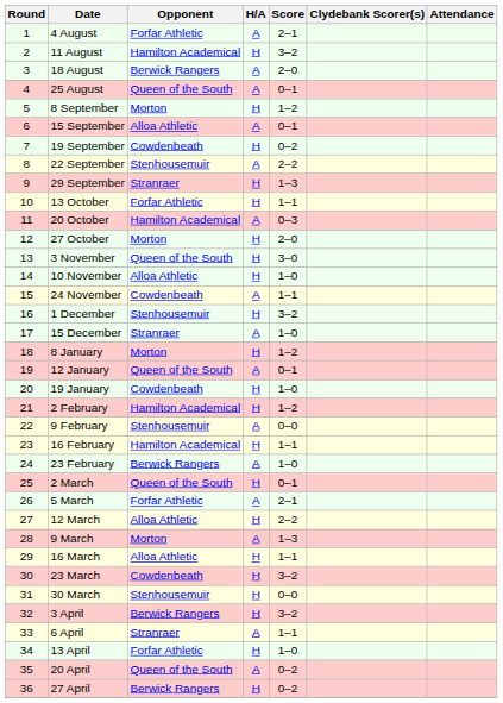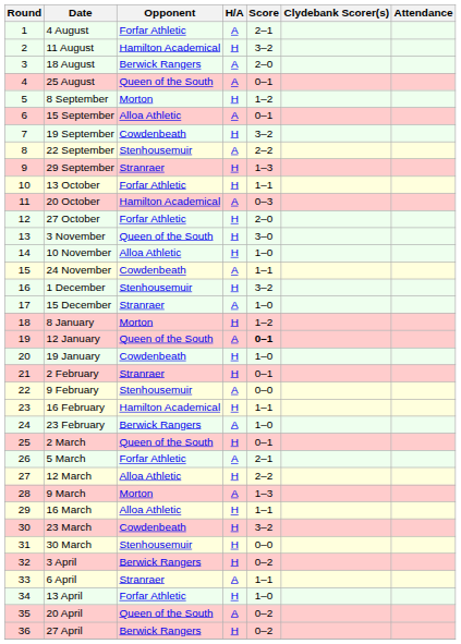 <table class="wikitable" style="text-align:center">
 <tr>
 <th>Round</th>
 <th>Date</th>
 <th>Opponent</th>
 <th>H/A</th>
 <th>Score</th>
 <th>Clydebank Scorer(s)</th>
 <th>Attendance</th>
 </tr>
 <tr bgcolor=#EEFFEE>
 <td>1</td>
 <td align=left>4 August</td>
 <td align=left><a href='#'>Forfar Athletic</a></td>
 <td><a href='#'>A</a></td>
 <td>2–1</td>
 <td align=left></td>
 <td></td>
 </tr>
 <tr bgcolor=#EEFFEE>
 <td>2</td>
 <td align=left>11 August</td>
 <td align=left><a href='#'>Hamilton Academical</a></td>
 <td><a href='#'>H</a></td>
 <td>3–2</td>
 <td align=left></td>
 <td></td>
 </tr>
 <tr bgcolor=#EEFFEE>
 <td>3</td>
 <td align=left>18 August</td>
 <td align=left><a href='#'>Berwick Rangers</a></td>
 <td><a href='#'>A</a></td>
 <td>2–0</td>
 <td align=left></td>
 <td></td>
 </tr>
 <tr bgcolor=#FFCCCC>
 <td>4</td>
 <td align=left>25 August</td>
 <td align=left><a href='#'>Queen of the South</a></td>
 <td><a href='#'>A</a></td>
 <td>0–1</td>
 <td align=left></td>
 <td></td>
 </tr>
 <tr bgcolor=#EEFFEE>
 <td>5</td>
 <td align=left>8 September</td>
 <td align=left><a href='#'>Morton</a></td>
 <td><a href='#'>H</a></td>
 <td>1–2</td>
 <td align=left></td>
 <td></td>
 </tr>
 <tr bgcolor=#FFCCCC>
 <td>6</td>
 <td align=left>15 September</td>
 <td align=left><a href='#'>Alloa Athletic</a></td>
 <td><a href='#'>A</a></td>
 <td>0–1</td>
 <td align=left></td>
 <td></td>
 </tr>
 <tr bgcolor=#EEFFEE>
 <td>7</td>
 <td align=left>19 September</td>
 <td align=left><a href='#'>Cowdenbeath</a></td>
 <td><a href='#'>H</a></td>
-<td>0–2</td>
+<td>3–2</td>
 <td align=left></td>
 <td></td>
 </tr>
 <tr bgcolor=#FFFFDD>
 <td>8</td>
 <td align=left>22 September</td>
 <td align=left><a href='#'>Stenhousemuir</a></td>
 <td><a href='#'>A</a></td>
 <td>2–2</td>
 <td align=left></td>
 <td></td>
 </tr>
 <tr bgcolor=#FFCCCC>
 <td>9</td>
 <td align=left>29 September</td>
 <td align=left><a href='#'>Stranraer</a></td>
 <td><a href='#'>H</a></td>
 <td>1–3</td>
 <td align=left></td>
 <td></td>
 </tr>
 <tr bgcolor=#FFFFDD>
 <td>10</td>
 <td align=left>13 October</td>
 <td align=left><a href='#'>Forfar Athletic</a></td>
 <td><a href='#'>H</a></td>
 <td>1–1</td>
 <td align=left></td>
 <td></td>
 </tr>
 <tr bgcolor=#FFCCCC>
 <td>11</td>
 <td align=left>20 October</td>
 <td align=left><a href='#'>Hamilton Academical</a></td>
 <td><a href='#'>A</a></td>
 <td>0–3</td>
 <td align=left></td>
 <td></td>
 </tr>
 <tr bgcolor=#EEFFEE>
 <td>12</td>
 <td align=left>27 October</td>
-<td align=left><a href='#'>Morton</a></td>
+<td align=left><a href='#'>Forfar Athletic</a></td>
 <td><a href='#'>H</a></td>
 <td>2–0</td>
 <td align=left></td>
 <td></td>
 </tr>
 <tr bgcolor=#EEFFEE>
 <td>13</td>
 <td align=left>3 November</td>
 <td align=left><a href='#'>Queen of the South</a></td>
 <td><a href='#'>H</a></td>
 <td>3–0</td>
 <td align=left></td>
 <td></td>
 </tr>
 <tr bgcolor=#EEFFEE>
 <td>14</td>
 <td align=left>10 November</td>
 <td align=left><a href='#'>Alloa Athletic</a></td>
 <td><a href='#'>H</a></td>
 <td>1–0</td>
 <td align=left></td>
 <td></td>
 </tr>
 <tr bgcolor=#FFFFDD>
 <td>15</td>
 <td align=left>24 November</td>
 <td align=left><a href='#'>Cowdenbeath</a></td>
 <td><a href='#'>A</a></td>
 <td>1–1</td>
 <td align=left></td>
 <td></td>
 </tr>
 <tr bgcolor=#EEFFEE>
 <td>16</td>
 <td align=left>1 December</td>
 <td align=left><a href='#'>Stenhousemuir</a></td>
 <td><a href='#'>H</a></td>
 <td>3–2</td>
 <td align=left></td>
 <td></td>
 </tr>
 <tr bgcolor=#EEFFEE>
 <td>17</td>
 <td align=left>15 December</td>
 <td align=left><a href='#'>Stranraer</a></td>
 <td><a href='#'>A</a></td>
 <td>1–0</td>
 <td align=left></td>
 <td></td>
 </tr>
 <tr bgcolor=#FFCCCC>
 <td>18</td>
 <td align=left>8 January</td>
 <td align=left><a href='#'>Morton</a></td>
 <td><a href='#'>H</a></td>
 <td>1–2</td>
 <td align=left></td>
 <td></td>
 </tr>
 <tr bgcolor=#FFCCCC>
 <td>19</td>
 <td align=left>12 January</td>
 <td align=left><a href='#'>Queen of the South</a></td>
 <td><a href='#'>A</a></td>
-<td>0–1</td>
+<td><strong>0–1</strong></td>
 <td align=left></td>
 <td></td>
 </tr>
 <tr bgcolor=#EEFFEE>
 <td>20</td>
 <td align=left>19 January</td>
 <td align=left><a href='#'>Cowdenbeath</a></td>
 <td><a href='#'>H</a></td>
 <td>1–0</td>
 <td align=left></td>
 <td></td>
 </tr>
 <tr bgcolor=#FFCCCC>
 <td>21</td>
 <td align=left>2 February</td>
-<td align=left><a href='#'>Hamilton Academical</a></td>
+<td align=left><a href='#'>Stranraer</a></td>
 <td><a href='#'>H</a></td>
-<td>1–2</td>
+<td>0–1</td>
 <td align=left></td>
 <td></td>
 </tr>
 <tr bgcolor=#FFFFDD>
 <td>22</td>
 <td align=left>9 February</td>
 <td align=left><a href='#'>Stenhousemuir</a></td>
 <td><a href='#'>A</a></td>
 <td>0–0</td>
 <td align=left></td>
 <td></td>
 </tr>
 <tr bgcolor=#FFFFDD>
 <td>23</td>
 <td align=left>16 February</td>
 <td align=left><a href='#'>Hamilton Academical</a></td>
 <td><a href='#'>H</a></td>
 <td>1–1</td>
 <td align=left></td>
 <td></td>
 </tr>
 <tr bgcolor=#EEFFEE>
 <td>24</td>
 <td align=left>23 February</td>
 <td align=left><a href='#'>Berwick Rangers</a></td>
 <td><a href='#'>A</a></td>
 <td>1–0</td>
 <td align=left></td>
 <td></td>
 </tr>
 <tr bgcolor=#FFCCCC>
 <td>25</td>
 <td align=left>2 March</td>
 <td align=left><a href='#'>Queen of the South</a></td>
 <td><a href='#'>H</a></td>
 <td>0–1</td>
 <td align=left></td>
 <td></td>
 </tr>
 <tr bgcolor=#EEFFEE>
 <td>26</td>
 <td align=left>5 March</td>
 <td align=left><a href='#'>Forfar Athletic</a></td>
 <td><a href='#'>A</a></td>
 <td>2–1</td>
 <td align=left></td>
 <td></td>
 </tr>
 <tr bgcolor=#FFFFDD>
 <td>27</td>
 <td align=left>12 March</td>
 <td align=left><a href='#'>Alloa Athletic</a></td>
 <td><a href='#'>H</a></td>
 <td>2–2</td>
 <td align=left></td>
 <td></td>
 </tr>
 <tr bgcolor=#FFCCCC>
 <td>28</td>
 <td align=left>9 March</td>
 <td align=left><a href='#'>Morton</a></td>
 <td><a href='#'>A</a></td>
 <td>1–3</td>
 <td align=left></td>
 <td></td>
 </tr>
 <tr bgcolor=#FFFFDD>
 <td>29</td>
 <td align=left>16 March</td>
 <td align=left><a href='#'>Alloa Athletic</a></td>
 <td><a href='#'>H</a></td>
 <td>1–1</td>
 <td align=left></td>
 <td></td>
 </tr>
 <tr bgcolor=#FFCCCC>
 <td>30</td>
 <td align=left>23 March</td>
 <td align=left><a href='#'>Cowdenbeath</a></td>
 <td><a href='#'>H</a></td>
 <td>3–2</td>
 <td align=left></td>
 <td></td>
 </tr>
 <tr bgcolor=#FFFFDD>
 <td>31</td>
 <td align=left>30 March</td>
 <td align=left><a href='#'>Stenhousemuir</a></td>
 <td><a href='#'>H</a></td>
 <td>0–0</td>
 <td align=left></td>
 <td></td>
 </tr>
 <tr bgcolor=#FFCCCC>
 <td>32</td>
 <td align=left>3 April</td>
 <td align=left><a href='#'>Berwick Rangers</a></td>
 <td><a href='#'>H</a></td>
-<td>3–2</td>
+<td>0–2</td>
 <td align=left></td>
 <td></td>
 </tr>
 <tr bgcolor=#FFFFDD>
 <td>33</td>
 <td align=left>6 April</td>
 <td align=left><a href='#'>Stranraer</a></td>
 <td><a href='#'>A</a></td>
 <td>1–1</td>
 <td align=left></td>
 <td></td>
 </tr>
 <tr bgcolor=#EEFFEE>
 <td>34</td>
 <td align=left>13 April</td>
 <td align=left><a href='#'>Forfar Athletic</a></td>
 <td><a href='#'>H</a></td>
 <td>1–0</td>
 <td align=left></td>
 <td></td>
 </tr>
 <tr bgcolor=#FFCCCC>
 <td>35</td>
 <td align=left>20 April</td>
 <td align=left><a href='#'>Queen of the South</a></td>
 <td><a href='#'>A</a></td>
 <td>0–2</td>
 <td align=left></td>
 <td></td>
 </tr>
 <tr bgcolor=#FFCCCC>
 <td>36</td>
 <td align=left>27 April</td>
 <td align=left><a href='#'>Berwick Rangers</a></td>
 <td><a href='#'>H</a></td>
 <td>0–2</td>
 <td align=left></td>
 <td></td>
 </tr>
 <tr>
 </tr>
 </table>
